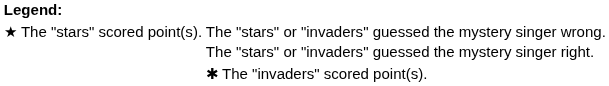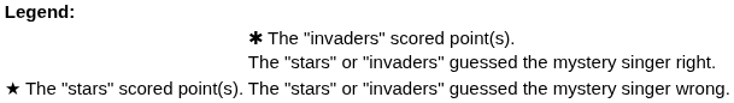 <table class="toccolours" style="font-size:100%; white-space:nowrap;">
 <tr>
 <td><strong>Legend:</strong></td>
 <td>      </td>
 </tr>
 <tr>
-<td>★ The "stars" scored point(s).</td>
-<td> The "stars" or "invaders" guessed the mystery singer wrong.</td>
+<td></td>
+<td>✱ The "invaders" scored point(s).</td>
 </tr>
 <tr>
 <td></td>
 <td> The "stars" or "invaders" guessed the mystery singer right.</td>
 </tr>
 <tr>
-<td></td>
-<td>✱ The "invaders" scored point(s).</td>
+<td>★ The "stars" scored point(s).</td>
+<td> The "stars" or "invaders" guessed the mystery singer wrong.</td>
 </tr>
 </table>
